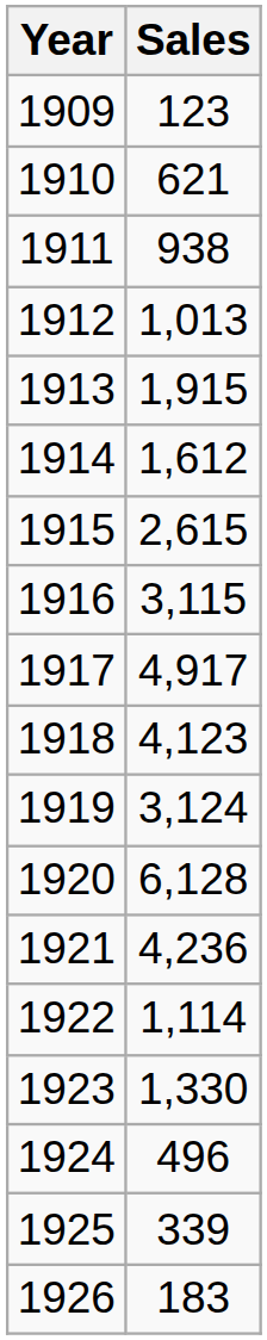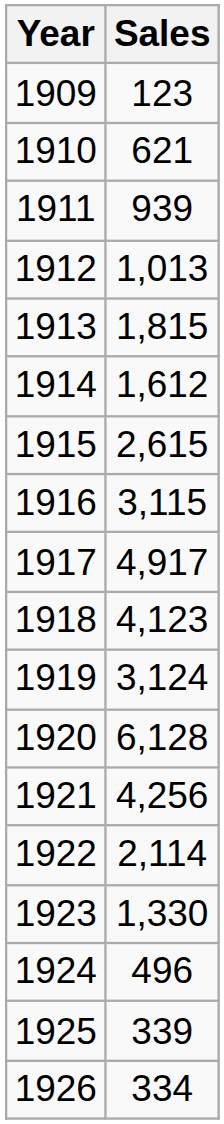 <table class="wikitable" style="float:center; clear:center; margin:0em 0em 1em 1em; text-align:center">
 <tr>
 <th>Year</th>
 <th>Sales</th>
 </tr>
 <tr>
 <td>1909</td>
 <td>123</td>
 </tr>
 <tr>
 <td>1910</td>
 <td>621</td>
 </tr>
 <tr>
 <td>1911</td>
-<td>938</td>
+<td>939</td>
 </tr>
 <tr>
 <td>1912</td>
 <td>1,013</td>
 </tr>
 <tr>
 <td>1913</td>
-<td>1,915</td>
+<td>1,815</td>
 </tr>
 <tr>
 <td>1914</td>
 <td>1,612</td>
 </tr>
 <tr>
 <td>1915</td>
 <td>2,615</td>
 </tr>
 <tr>
 <td>1916</td>
 <td>3,115</td>
 </tr>
 <tr>
 <td>1917</td>
 <td>4,917</td>
 </tr>
 <tr>
 <td>1918</td>
 <td>4,123</td>
 </tr>
 <tr>
 <td>1919</td>
 <td>3,124</td>
 </tr>
 <tr>
 <td>1920</td>
 <td>6,128</td>
 </tr>
 <tr>
 <td>1921</td>
-<td>4,236</td>
+<td>4,256</td>
 </tr>
 <tr>
 <td>1922</td>
-<td>1,114</td>
+<td>2,114</td>
 </tr>
 <tr>
 <td>1923</td>
 <td>1,330</td>
 </tr>
 <tr>
 <td>1924</td>
 <td>496</td>
 </tr>
 <tr>
 <td>1925</td>
 <td>339</td>
 </tr>
 <tr>
 <td>1926</td>
-<td>183</td>
+<td>334</td>
 </tr>
 </table>
